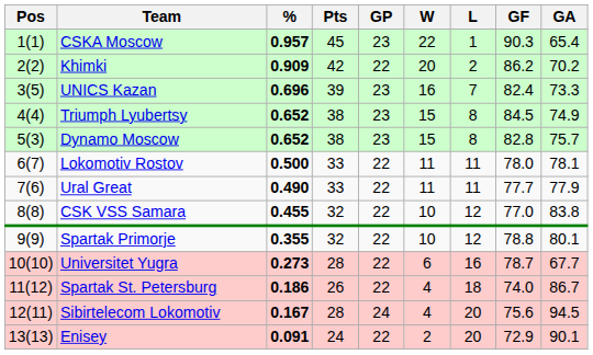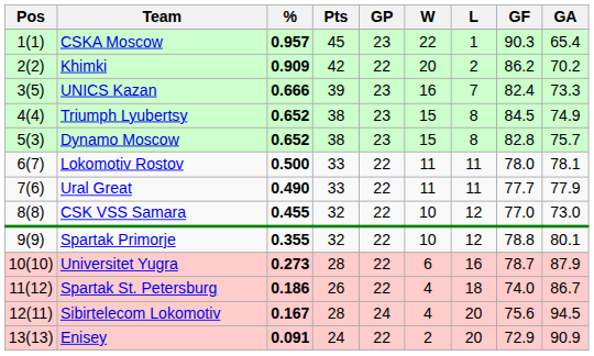 <table class="wikitable sortable" style="text-align: center;">
 <tr>
 <th width=20>Pos</th>
 <th width=210>Team</th>
 <th width=40>%</th>
 <th width=40><strong>Pts</strong></th>
 <th width=40>GP</th>
 <th width=40>W</th>
 <th width=40>L</th>
 <th width=40>GF</th>
 <th width=40>GA</th>
 </tr>
 <tr style="background: #ccffcc;">
 <td>1(1)</td>
 <td align="left"><a href='#'>CSKA Moscow</a></td>
 <td><strong>0.957</strong></td>
 <td>45</td>
 <td>23</td>
 <td>22</td>
 <td>1</td>
 <td>90.3</td>
 <td>65.4</td>
 </tr>
 <tr style="background: #ccffcc;">
 <td>2(2)</td>
 <td align="left"><a href='#'>Khimki</a></td>
 <td><strong>0.909</strong></td>
 <td>42</td>
 <td>22</td>
 <td>20</td>
 <td>2</td>
 <td>86.2</td>
 <td>70.2</td>
 </tr>
 <tr style="background: #ccffcc;">
 <td>3(5)</td>
 <td align="left"><a href='#'>UNICS Kazan</a></td>
-<td><strong>0.696</strong></td>
+<td><strong>0.666</strong></td>
 <td>39</td>
 <td>23</td>
 <td>16</td>
 <td>7</td>
 <td>82.4</td>
 <td>73.3</td>
 </tr>
 <tr style="background: #ccffcc;">
 <td>4(4)</td>
 <td align="left"><a href='#'>Triumph Lyubertsy</a></td>
 <td><strong>0.652</strong></td>
 <td>38</td>
 <td>23</td>
 <td>15</td>
 <td>8</td>
 <td>84.5</td>
 <td>74.9</td>
 </tr>
 <tr style="background: #ccffcc;">
 <td>5(3)</td>
 <td align="left"><a href='#'>Dynamo Moscow</a></td>
 <td><strong>0.652</strong></td>
 <td>38</td>
 <td>23</td>
 <td>15</td>
 <td>8</td>
 <td>82.8</td>
 <td>75.7</td>
 </tr>
 <tr>
 <td>6(7)</td>
 <td align="left"><a href='#'>Lokomotiv Rostov</a></td>
 <td><strong>0.500</strong></td>
 <td>33</td>
 <td>22</td>
 <td>11</td>
 <td>11</td>
 <td>78.0</td>
 <td>78.1</td>
 </tr>
 <tr>
 <td>7(6)</td>
 <td align="left"><a href='#'>Ural Great</a></td>
 <td><strong> 0.490</strong></td>
 <td>33</td>
 <td>22</td>
 <td>11</td>
 <td>11</td>
 <td>77.7</td>
 <td>77.9</td>
 </tr>
 <tr>
 <td>8(8)</td>
 <td align="left"><a href='#'>CSK VSS Samara</a></td>
 <td><strong>0.455</strong></td>
 <td>32</td>
 <td>22</td>
 <td>10</td>
 <td>12</td>
 <td>77.0</td>
-<td>83.8</td>
+<td>73.0</td>
 </tr>
 <tr style = "border-top:3px solid green;">
 <td>9(9)</td>
 <td align="left"><a href='#'>Spartak Primorje</a></td>
 <td><strong>0.355</strong></td>
 <td>32</td>
 <td>22</td>
 <td>10</td>
 <td>12</td>
 <td>78.8</td>
 <td>80.1</td>
 </tr>
 <tr style="background: #ffcccc;">
 <td>10(10)</td>
 <td align="left"><a href='#'>Universitet Yugra</a></td>
 <td><strong> 0.273</strong></td>
 <td>28</td>
 <td>22</td>
 <td>6</td>
 <td>16</td>
 <td>78.7</td>
-<td>67.7</td>
+<td>87.9</td>
 </tr>
 <tr style="background: #ffcccc;">
 <td>11(12)</td>
 <td align="left"><a href='#'>Spartak St. Petersburg</a></td>
 <td><strong>0.186</strong></td>
 <td>26</td>
 <td>22</td>
 <td>4</td>
 <td>18</td>
 <td>74.0</td>
 <td>86.7</td>
 </tr>
 <tr style="background: #ffcccc;">
 <td>12(11)</td>
 <td align="left"><a href='#'>Sibirtelecom Lokomotiv</a></td>
 <td><strong>0.167</strong></td>
 <td>28</td>
 <td>24</td>
 <td>4</td>
 <td>20</td>
 <td>75.6</td>
 <td>94.5</td>
 </tr>
 <tr style="background: #ffcccc;">
 <td>13(13)</td>
 <td align="left"><a href='#'>Enisey</a></td>
 <td><strong>0.091</strong></td>
 <td>24</td>
 <td>22</td>
 <td>2</td>
 <td>20</td>
 <td>72.9</td>
-<td>90.1</td>
+<td>90.9</td>
 </tr>
 </table>
